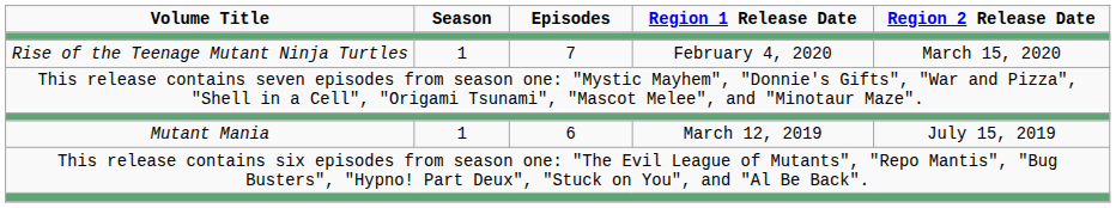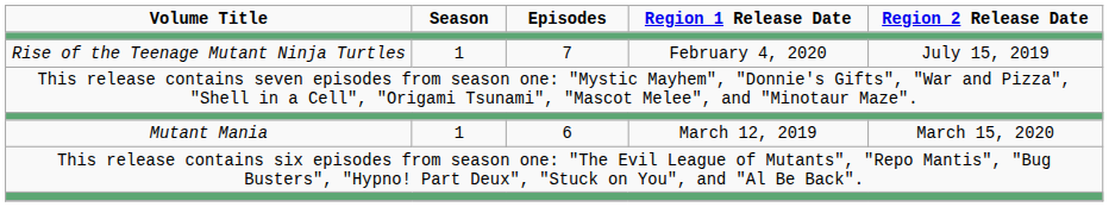 <table class="wikitable" style="text-align: center">
 <tr>
 <td><strong>Volume Title</strong></td>
 <td><strong>Season</strong></td>
 <td><strong>Episodes</strong></td>
 <td><strong><a href='#'>Region 1</a> Release Date</strong></td>
 <td><strong><a href='#'>Region 2</a> Release Date</strong></td>
 </tr>
 <tr>
 <td colspan=5 style="background:#5CA673"></td>
 </tr>
 <tr style="text-align: center">
 <td><em>Rise of the Teenage Mutant Ninja Turtles</em></td>
 <td>1</td>
 <td>7</td>
 <td>February 4, 2020</td>
-<td>March 15, 2020</td>
+<td>July 15, 2019</td>
 </tr>
 <tr>
 <td colspan=5>This release contains seven episodes from season one: "Mystic Mayhem", "Donnie's Gifts", "War and Pizza", "Shell in a Cell", "Origami Tsunami", "Mascot Melee", and "Minotaur Maze".</td>
 </tr>
 <tr>
 <td colspan=5 style="background:#5CA673"></td>
 </tr>
 <tr style="text-align: center">
 <td><em>Mutant Mania</em></td>
 <td>1</td>
 <td>6</td>
 <td>March 12, 2019</td>
-<td>July 15, 2019</td>
+<td>March 15, 2020</td>
 </tr>
 <tr>
 <td colspan=5>This release contains six episodes from season one: "The Evil League of Mutants", "Repo Mantis", "Bug Busters", "Hypno! Part Deux", "Stuck on You", and "Al Be Back".</td>
 </tr>
 <tr>
 <td colspan=5 style="background:#5CA673"></td>
 </tr>
 <tr style="text-align: center">
 </tr>
 <tr>
 </tr>
 </table>
